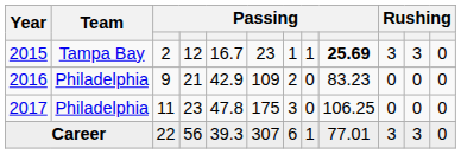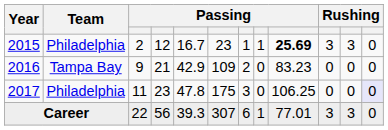 <table class="wikitable sortable" style="text-align:center">
 <tr>
 <th rowspan=2>Year</th>
 <th rowspan=2>Team</th>
 <th colspan=7>Passing</th>
 <th colspan=3>Rushing</th>
 </tr>
 <tr>
 <th></th>
 <th></th>
 <th></th>
 <th></th>
 <th></th>
 <th></th>
 <th></th>
 <th></th>
 <th></th>
 <th></th>
 </tr>
 <tr>
 <td><a href='#'>2015</a></td>
-<td><a href='#'>Tampa Bay</a></td>
+<td><a href='#'>Philadelphia</a></td>
 <td>2</td>
 <td>12</td>
 <td>16.7</td>
 <td>23</td>
 <td>1</td>
 <td>1</td>
 <td><strong>25.69</strong></td>
 <td>3</td>
 <td>3</td>
 <td>0</td>
 </tr>
 <tr>
 <td><a href='#'>2016</a></td>
-<td><a href='#'>Philadelphia</a></td>
+<td><a href='#'>Tampa Bay</a></td>
 <td>9</td>
 <td>21</td>
 <td>42.9</td>
 <td>109</td>
 <td>2</td>
 <td>0</td>
 <td>83.23</td>
 <td>0</td>
 <td>0</td>
 <td>0</td>
 </tr>
 <tr>
 <td><a href='#'>2017</a></td>
 <td><a href='#'>Philadelphia</a></td>
 <td>11</td>
 <td>23</td>
 <td>47.8</td>
 <td>175</td>
 <td>3</td>
 <td>0</td>
 <td>106.25</td>
 <td>0</td>
 <td>0</td>
-<td>0</td>
+<td style="background: lavender;">0</td>
 </tr>
 <tr class="sortbottom" style="background:#eee;">
 <td colspan=2><strong>Career</strong></td>
 <td>22</td>
 <td>56</td>
 <td>39.3</td>
 <td>307</td>
 <td>6</td>
 <td>1</td>
 <td>77.01</td>
 <td>3</td>
 <td>3</td>
 <td>0</td>
 </tr>
 </table>
